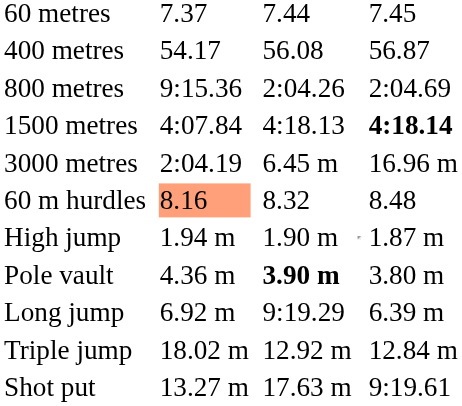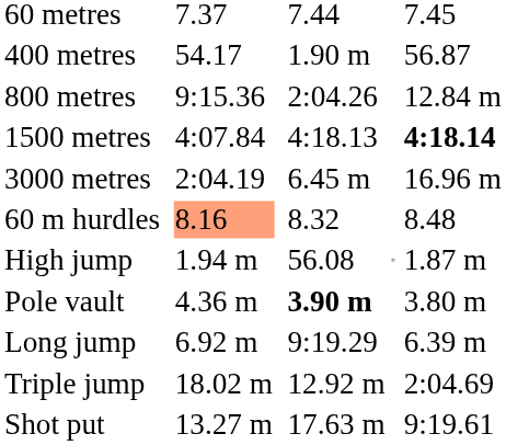 <table>
 <tr>
 <td>60 metres</td>
 <td></td>
 <td>7.37</td>
 <td></td>
 <td>7.44</td>
 <td></td>
 <td>7.45</td>
 </tr>
 <tr>
 <td>400 metres</td>
 <td></td>
 <td>54.17</td>
 <td></td>
-<td>56.08</td>
+<td>1.90 m</td>
 <td></td>
 <td>56.87</td>
 </tr>
 <tr>
 <td>800 metres</td>
 <td></td>
 <td>9:15.36</td>
 <td></td>
 <td>2:04.26</td>
 <td></td>
-<td>2:04.69</td>
+<td>12.84 m</td>
 </tr>
 <tr>
 <td>1500 metres</td>
 <td></td>
 <td>4:07.84 </td>
 <td></td>
 <td>4:18.13</td>
 <td></td>
 <td><strong>4:18.14</strong></td>
 </tr>
 <tr>
 <td>3000 metres</td>
 <td></td>
 <td>2:04.19</td>
 <td></td>
 <td>6.45 m</td>
 <td></td>
 <td>16.96 m</td>
 </tr>
 <tr>
 <td>60 m hurdles</td>
 <td></td>
 <td style="background: lightsalmon;">8.16</td>
 <td></td>
 <td>8.32</td>
 <td></td>
 <td>8.48</td>
 </tr>
 <tr>
 <td>High jump</td>
 <td></td>
 <td>1.94 m</td>
 <td></td>
-<td>1.90 m</td>
+<td>56.08</td>
 <td> <hr> </td>
 <td>1.87 m</td>
 </tr>
 <tr>
 <td>Pole vault</td>
 <td></td>
 <td>4.36 m</td>
 <td></td>
 <td><strong>3.90 m</strong></td>
 <td></td>
 <td>3.80 m</td>
 </tr>
 <tr>
 <td>Long jump</td>
 <td></td>
 <td>6.92 m </td>
 <td></td>
 <td>9:19.29</td>
 <td></td>
 <td>6.39 m</td>
 </tr>
 <tr>
 <td>Triple jump</td>
 <td></td>
 <td>18.02 m</td>
 <td></td>
 <td>12.92 m</td>
 <td></td>
-<td>12.84 m</td>
+<td>2:04.69</td>
 </tr>
 <tr>
 <td>Shot put</td>
 <td></td>
 <td>13.27 m</td>
 <td></td>
 <td>17.63 m</td>
 <td></td>
 <td>9:19.61</td>
 </tr>
 </table>
